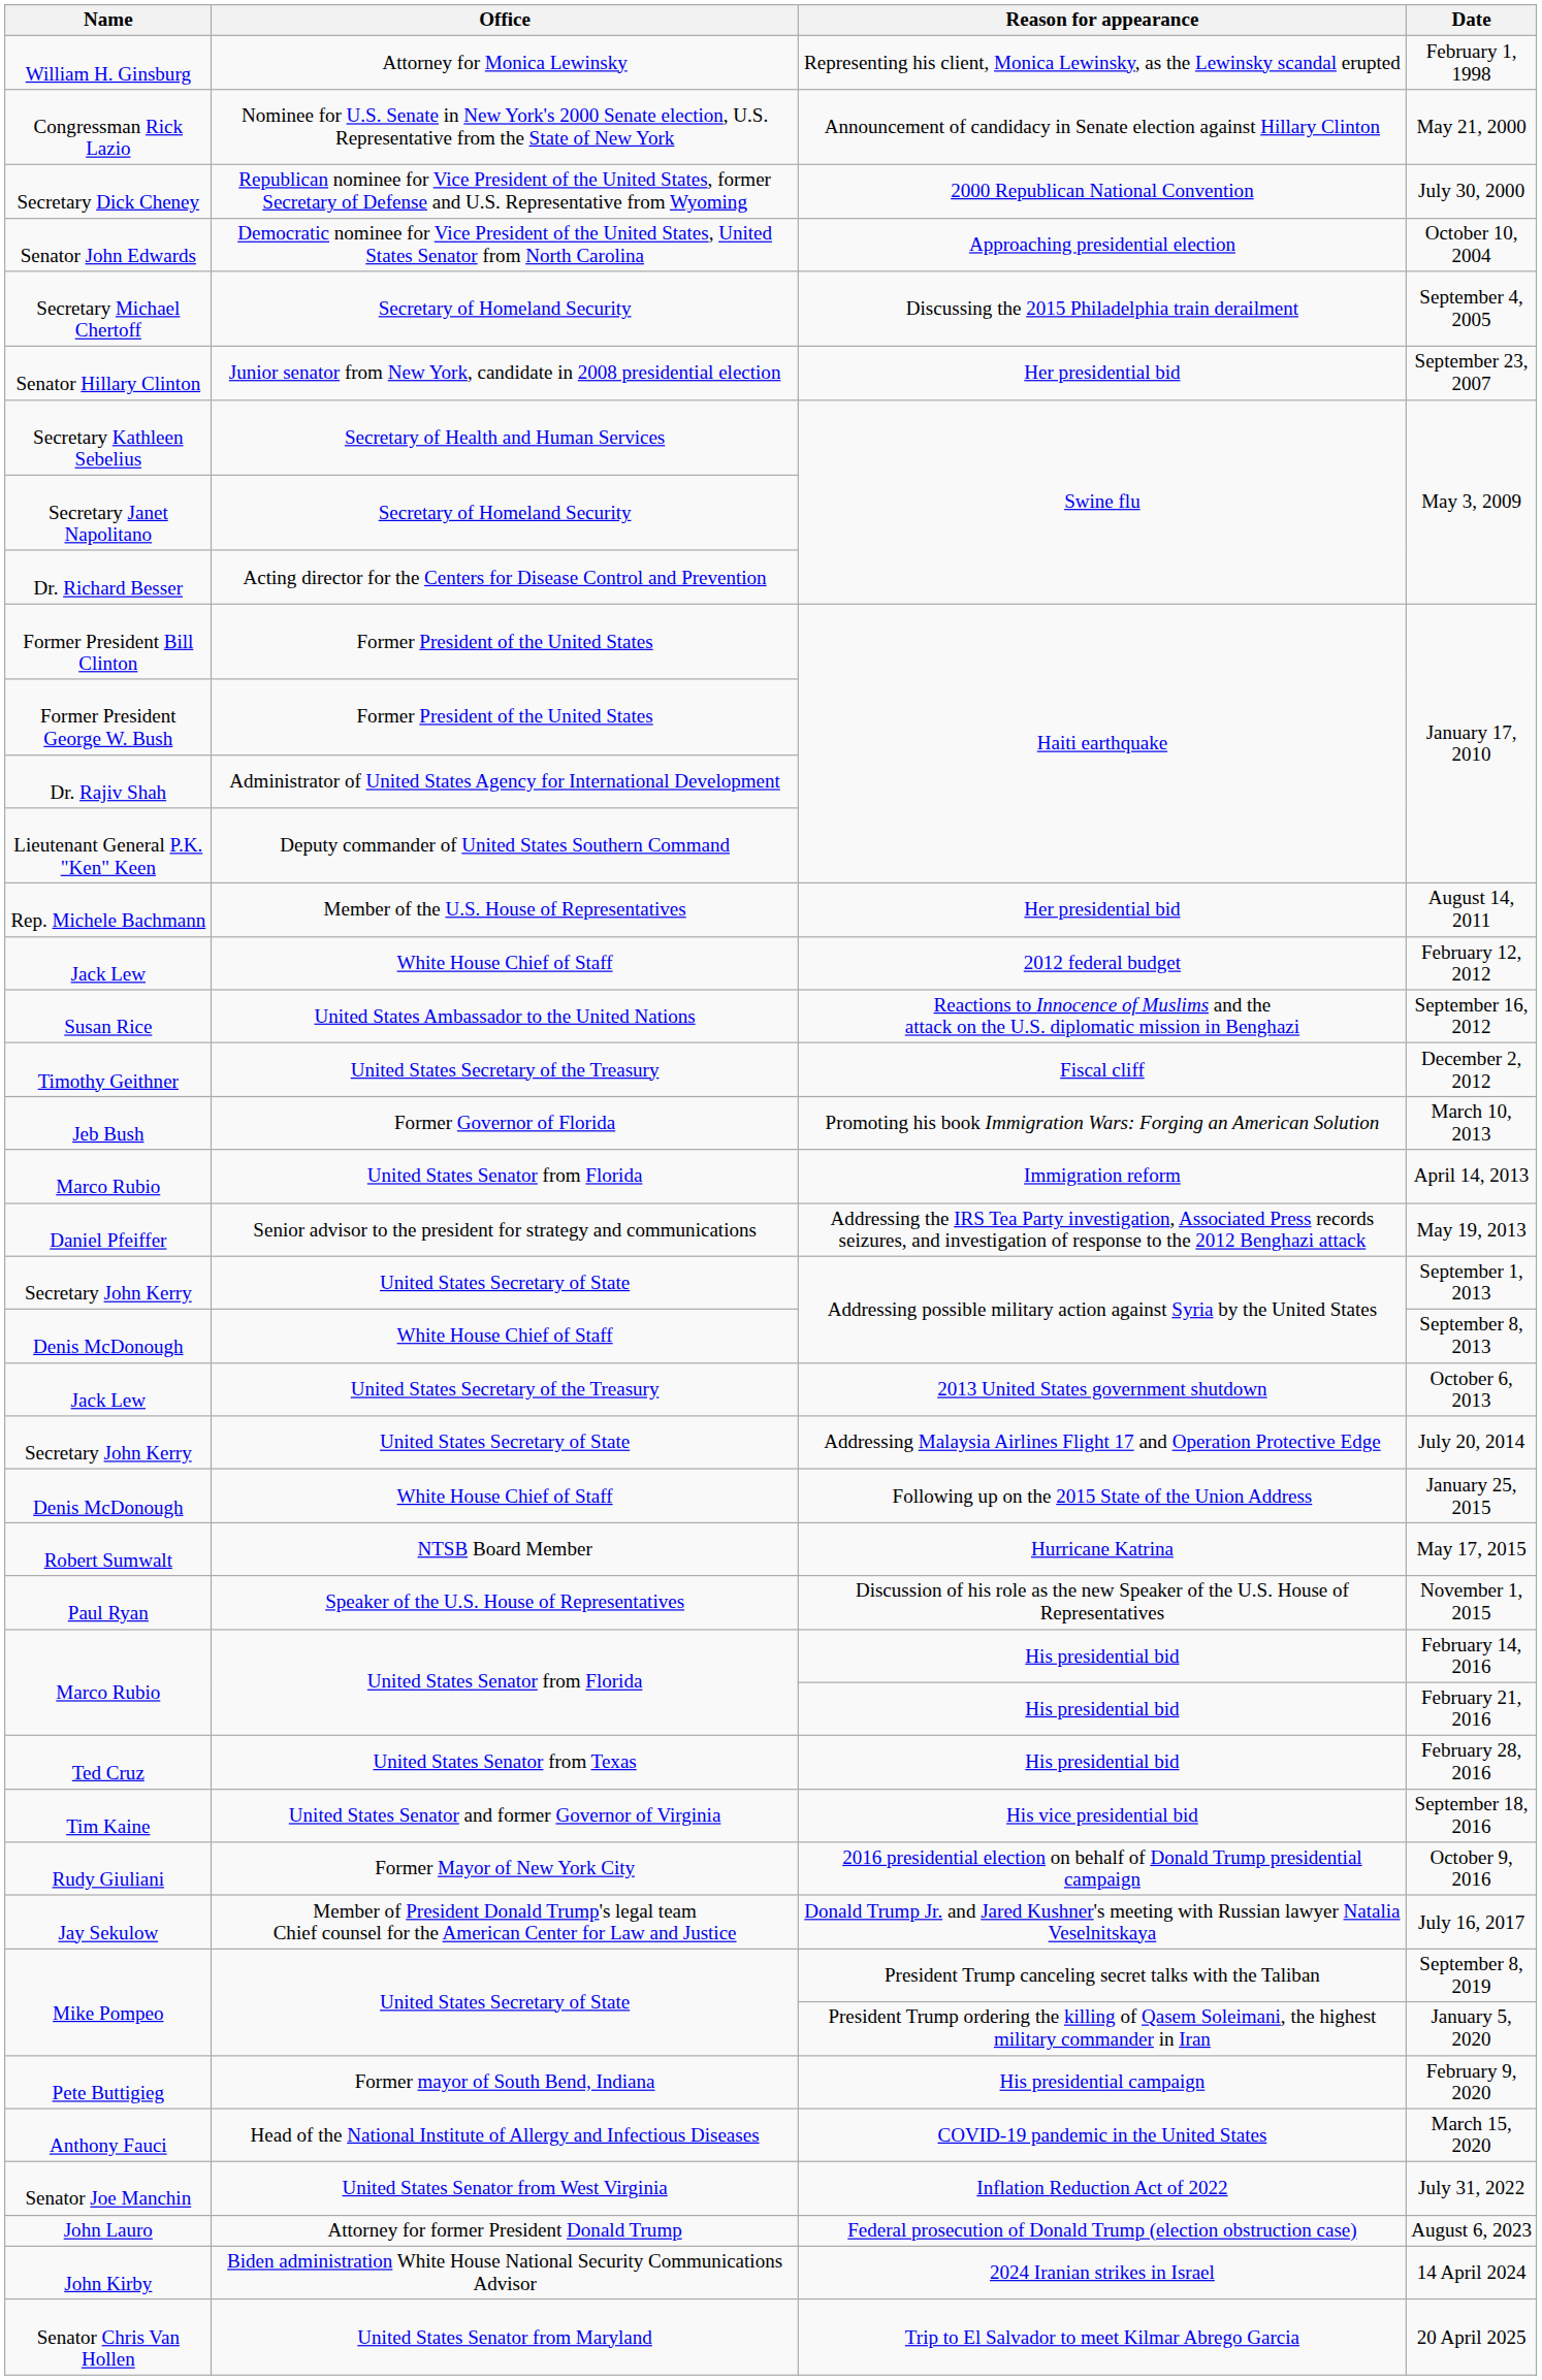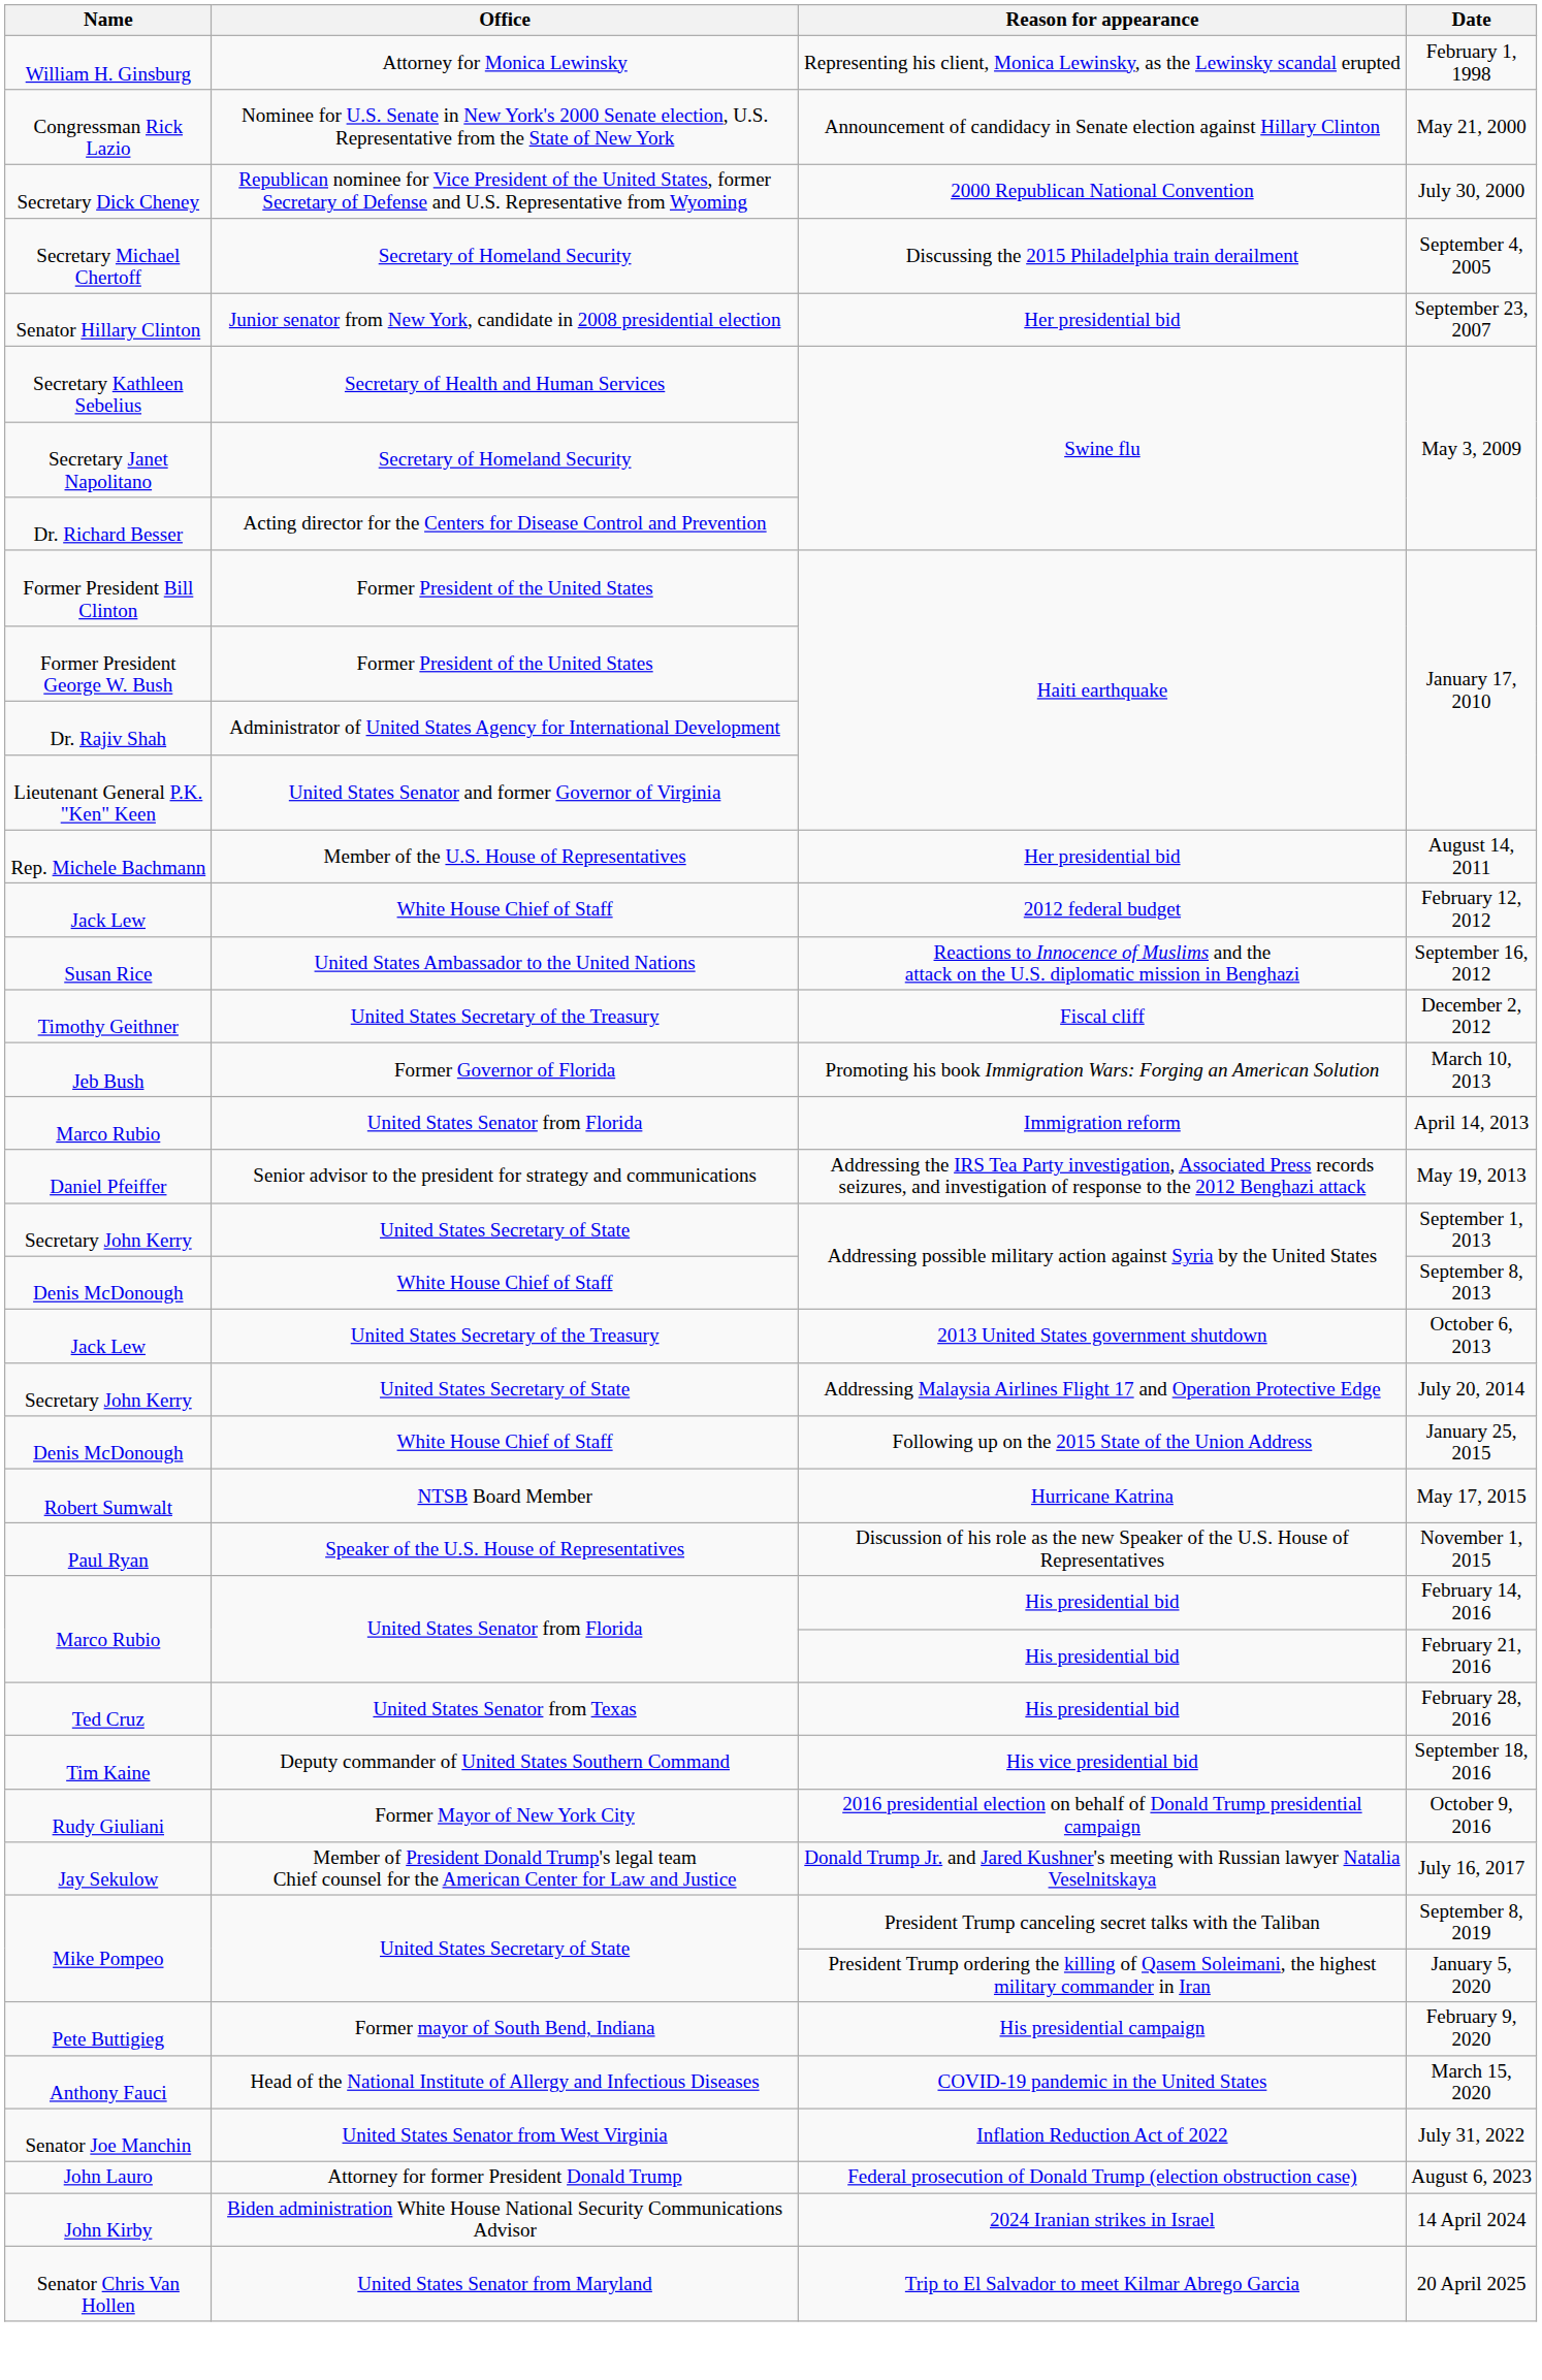 <table class=wikitable style="text-align:center">
 <tr>
 <th>Name</th>
 <th>Office</th>
 <th>Reason for appearance</th>
 <th>Date</th>
 </tr>
 <tr>
 <td style="text-align:center;"><br><a href='#'>William H. Ginsburg</a></td>
 <td>Attorney for <a href='#'>Monica Lewinsky</a></td>
 <td>Representing his client, <a href='#'>Monica Lewinsky</a>, as the <a href='#'>Lewinsky scandal</a> erupted</td>
 <td>February 1, 1998</td>
 </tr>
 <tr>
 <td style="text-align:center;"><br> Congressman <a href='#'>Rick Lazio</a></td>
 <td>Nominee for <a href='#'>U.S. Senate</a> in <a href='#'>New York's 2000 Senate election</a>, U.S. Representative from the <a href='#'>State of New York</a></td>
 <td>Announcement of candidacy in Senate election against <a href='#'>Hillary Clinton</a></td>
 <td>May 21, 2000</td>
 </tr>
 <tr>
 <td style="text-align:center;"><br>Secretary <a href='#'>Dick Cheney</a></td>
 <td><a href='#'>Republican</a> nominee for <a href='#'>Vice President of the United States</a>, former <a href='#'>Secretary of Defense</a> and U.S. Representative from <a href='#'>Wyoming</a></td>
 <td><a href='#'>2000 Republican National Convention</a></td>
 <td>July 30, 2000</td>
-</tr>
-<tr>
-<td style="text-align:center;"><br>Senator <a href='#'>John Edwards</a></td>
-<td><a href='#'>Democratic</a> nominee for <a href='#'>Vice President of the United States</a>, <a href='#'>United States Senator</a> from <a href='#'>North Carolina</a></td>
-<td><a href='#'>Approaching presidential election</a></td>
-<td>October 10, 2004</td>
 </tr>
 <tr>
 <td style="text-align:center;"><br>Secretary <a href='#'>Michael Chertoff</a></td>
 <td><a href='#'>Secretary of Homeland Security</a></td>
 <td>Discussing the <a href='#'>2015 Philadelphia train derailment</a></td>
 <td>September 4, 2005</td>
 </tr>
 <tr>
 <td style="text-align:center;"><br>Senator <a href='#'>Hillary Clinton</a></td>
 <td><a href='#'>Junior senator</a> from <a href='#'>New York</a>, candidate in <a href='#'>2008 presidential election</a></td>
 <td><a href='#'>Her presidential bid</a></td>
 <td>September 23, 2007</td>
 </tr>
 <tr>
 <td style="text-align:center;"><br>Secretary <a href='#'>Kathleen Sebelius</a></td>
 <td><a href='#'>Secretary of Health and Human Services</a></td>
 <td rowspan=3><a href='#'>Swine flu</a></td>
 <td rowspan=3>May 3, 2009</td>
 </tr>
 <tr>
 <td style="text-align:center;"><br>Secretary <a href='#'>Janet Napolitano</a></td>
 <td><a href='#'>Secretary of Homeland Security</a></td>
 </tr>
 <tr>
 <td style="text-align:center;"><br>Dr. <a href='#'>Richard Besser</a></td>
 <td>Acting director for the <a href='#'>Centers for Disease Control and Prevention</a></td>
 </tr>
 <tr>
 <td style="text-align:center;"><br>Former President <a href='#'>Bill Clinton</a></td>
 <td>Former <a href='#'>President of the United States</a></td>
 <td rowspan=4><a href='#'>Haiti earthquake</a></td>
 <td rowspan=4>January 17, 2010</td>
 </tr>
 <tr>
 <td style="text-align:center;"><br>Former President <a href='#'>George W. Bush</a></td>
 <td>Former <a href='#'>President of the United States</a></td>
 </tr>
 <tr>
 <td style="text-align:center;"><br>Dr. <a href='#'>Rajiv Shah</a></td>
 <td>Administrator of <a href='#'>United States Agency for International Development</a></td>
 </tr>
 <tr>
 <td style="text-align:center;"><br>Lieutenant General <a href='#'>P.K. "Ken" Keen</a></td>
-<td>Deputy commander of <a href='#'>United States Southern Command</a></td>
+<td><a href='#'>United States Senator</a> and former <a href='#'>Governor of Virginia</a></td>
 </tr>
 <tr>
 <td style="text-align:center;"><br>Rep. <a href='#'>Michele Bachmann</a></td>
 <td>Member of the <a href='#'>U.S. House of Representatives</a></td>
 <td><a href='#'>Her presidential bid</a></td>
 <td>August 14, 2011</td>
 </tr>
 <tr>
 <td style="text-align:center;"><br><a href='#'>Jack Lew</a></td>
 <td><a href='#'>White House Chief of Staff</a></td>
 <td><a href='#'>2012 federal budget</a></td>
 <td>February 12, 2012</td>
 </tr>
 <tr>
 <td style="text-align:center;"><br><a href='#'>Susan Rice</a></td>
 <td><a href='#'>United States Ambassador to the United Nations</a></td>
 <td><a href='#'>Reactions to <em>Innocence of Muslims</em></a> and the<br><a href='#'>attack on the U.S. diplomatic mission in Benghazi</a></td>
 <td>September 16, 2012</td>
 </tr>
 <tr>
 <td style="text-align:center;"><br><a href='#'>Timothy Geithner</a></td>
 <td><a href='#'>United States Secretary of the Treasury</a></td>
 <td><a href='#'>Fiscal cliff</a></td>
 <td>December 2, 2012</td>
 </tr>
 <tr>
 <td style="text-align:center;"><br><a href='#'>Jeb Bush</a></td>
 <td>Former <a href='#'>Governor of Florida</a></td>
 <td>Promoting his book <em>Immigration Wars: Forging an American Solution</em></td>
 <td>March 10, 2013</td>
 </tr>
 <tr>
 <td style="text-align:center;"><br><a href='#'>Marco Rubio</a></td>
 <td><a href='#'>United States Senator</a> from <a href='#'>Florida</a></td>
 <td><a href='#'>Immigration reform</a></td>
 <td>April 14, 2013</td>
 </tr>
 <tr>
 <td style="text-align:center;"><br><a href='#'>Daniel Pfeiffer</a></td>
 <td>Senior advisor to the president for strategy and communications</td>
 <td>Addressing the <a href='#'>IRS Tea Party investigation</a>, <a href='#'>Associated Press</a> records seizures, and investigation of response to the <a href='#'>2012 Benghazi attack</a></td>
 <td>May 19, 2013</td>
 </tr>
 <tr>
 <td style="text-align:center;"><br>Secretary <a href='#'>John Kerry</a></td>
 <td><a href='#'>United States Secretary of State</a></td>
 <td rowspan=2>Addressing possible military action against <a href='#'>Syria</a> by the United States</td>
 <td>September 1, 2013</td>
 </tr>
 <tr>
 <td style="text-align:center;"><br><a href='#'>Denis McDonough</a></td>
 <td><a href='#'>White House Chief of Staff</a></td>
 <td>September 8, 2013</td>
 </tr>
 <tr>
 <td style="text-align:center;"><br><a href='#'>Jack Lew</a></td>
 <td><a href='#'>United States Secretary of the Treasury</a></td>
 <td><a href='#'>2013 United States government shutdown</a></td>
 <td>October 6, 2013</td>
 </tr>
 <tr>
 <td style="text-align:center;"><br>Secretary <a href='#'>John Kerry</a></td>
 <td><a href='#'>United States Secretary of State</a></td>
 <td>Addressing <a href='#'>Malaysia Airlines Flight 17</a> and <a href='#'>Operation Protective Edge</a></td>
 <td>July 20, 2014</td>
 </tr>
 <tr>
 <td style="text-align:center;"><br><a href='#'>Denis McDonough</a></td>
 <td><a href='#'>White House Chief of Staff</a></td>
 <td>Following up on the <a href='#'>2015 State of the Union Address</a></td>
 <td>January 25, 2015</td>
 </tr>
 <tr>
 <td style="text-align:center;"><br><a href='#'>Robert Sumwalt</a></td>
 <td><a href='#'>NTSB</a> Board Member</td>
 <td><a href='#'>Hurricane Katrina</a></td>
 <td>May 17, 2015</td>
 </tr>
 <tr>
 <td style="text-align:center;"><br><a href='#'>Paul Ryan</a></td>
 <td><a href='#'>Speaker of the U.S. House of Representatives</a></td>
 <td>Discussion of his role as the new Speaker of the U.S. House of Representatives</td>
 <td>November 1, 2015</td>
 </tr>
 <tr>
 <td rowspan=2 style="text-align:center;"><br><a href='#'>Marco Rubio</a></td>
 <td rowspan=2><a href='#'>United States Senator</a> from <a href='#'>Florida</a></td>
 <td><a href='#'>His presidential bid</a></td>
 <td>February 14, 2016</td>
 </tr>
 <tr>
 <td><a href='#'>His presidential bid</a></td>
 <td>February 21, 2016</td>
 </tr>
 <tr>
 <td style="text-align:center;"><br><a href='#'>Ted Cruz</a></td>
 <td><a href='#'>United States Senator</a> from <a href='#'>Texas</a></td>
 <td><a href='#'>His presidential bid</a></td>
 <td>February 28, 2016</td>
 </tr>
 <tr>
 <td style="text-align:center;"><br><a href='#'>Tim Kaine</a></td>
-<td><a href='#'>United States Senator</a> and former <a href='#'>Governor of Virginia</a></td>
+<td>Deputy commander of <a href='#'>United States Southern Command</a></td>
 <td><a href='#'>His vice presidential bid</a></td>
 <td>September 18, 2016</td>
 </tr>
 <tr>
 <td style="text-align:center;"><br><a href='#'>Rudy Giuliani</a></td>
 <td>Former <a href='#'>Mayor of New York City</a></td>
 <td><a href='#'>2016 presidential election</a> on behalf of <a href='#'>Donald Trump presidential campaign</a></td>
 <td>October 9, 2016</td>
 </tr>
 <tr>
 <td style="text-align:center;"><br><a href='#'>Jay Sekulow</a></td>
 <td>Member of <a href='#'>President Donald Trump</a>'s legal team<br>Chief counsel for the <a href='#'>American Center for Law and Justice</a></td>
 <td><a href='#'>Donald Trump Jr.</a> and <a href='#'>Jared Kushner</a>'s meeting with Russian lawyer <a href='#'>Natalia Veselnitskaya</a></td>
 <td>July 16, 2017</td>
 </tr>
 <tr>
 <td rowspan=2 style="text-align:center;"><br><a href='#'>Mike Pompeo</a></td>
 <td rowspan=2><a href='#'>United States Secretary of State</a></td>
 <td>President Trump canceling secret talks with the Taliban</td>
 <td>September 8, 2019</td>
 </tr>
 <tr>
 <td>President Trump ordering the <a href='#'>killing</a> of <a href='#'>Qasem Soleimani</a>, the highest <a href='#'>military commander</a> in <a href='#'>Iran</a></td>
 <td>January 5, 2020</td>
 </tr>
 <tr>
 <td style="text-align:center;"><br><a href='#'>Pete Buttigieg</a></td>
 <td>Former <a href='#'>mayor of South Bend, Indiana</a></td>
 <td><a href='#'>His presidential campaign</a></td>
 <td>February 9, 2020</td>
 </tr>
 <tr>
 <td style="text-align:center;"><br><a href='#'>Anthony Fauci</a></td>
 <td>Head of the <a href='#'>National Institute of Allergy and Infectious Diseases</a></td>
 <td><a href='#'>COVID-19 pandemic in the United States</a></td>
 <td>March 15, 2020</td>
 </tr>
 <tr>
 <td style="text-align:center;"><br>Senator <a href='#'>Joe Manchin</a></td>
 <td><a href='#'>United States Senator from West Virginia</a></td>
 <td><a href='#'>Inflation Reduction Act of 2022</a></td>
 <td>July 31, 2022</td>
 </tr>
 <tr>
 <td style="text-align:center;"><a href='#'>John Lauro</a></td>
 <td>Attorney for former President <a href='#'>Donald Trump</a></td>
 <td><a href='#'>Federal prosecution of Donald Trump (election obstruction case)</a></td>
 <td>August 6, 2023</td>
 </tr>
 <tr>
 <td style="text-align:center;"><br><a href='#'>John Kirby</a></td>
 <td><a href='#'>Biden administration</a> White House National Security Communications Advisor</td>
 <td><a href='#'>2024 Iranian strikes in Israel</a></td>
 <td>14 April 2024</td>
 </tr>
 <tr>
 <td style="text-align:center;"><br>Senator <a href='#'>Chris Van Hollen</a></td>
 <td><a href='#'>United States Senator from Maryland</a></td>
 <td><a href='#'>Trip to El Salvador to meet Kilmar Abrego Garcia</a></td>
 <td>20 April 2025</td>
 </tr>
 </table>
